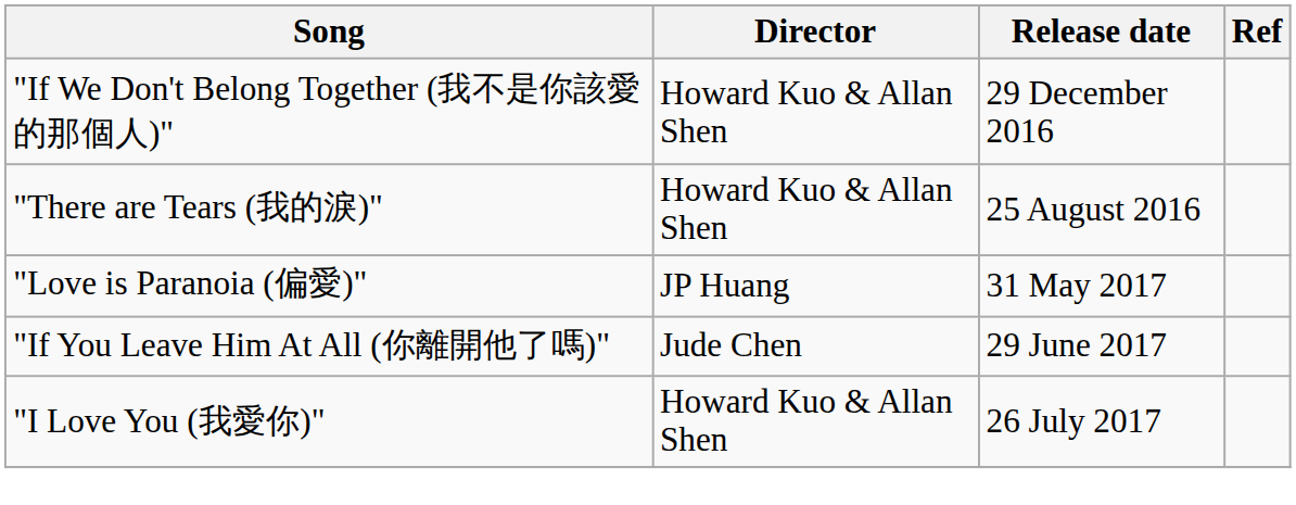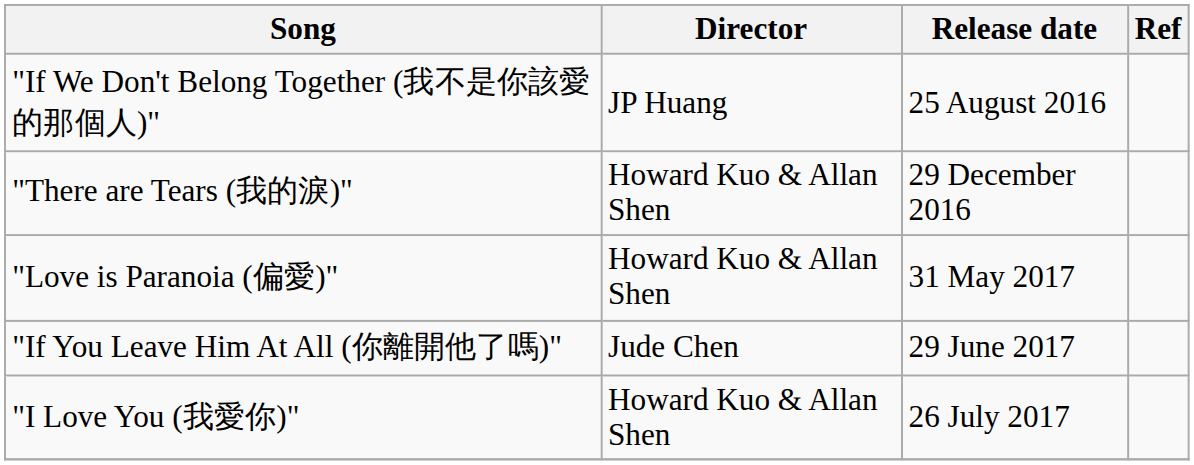 <table class="wikitable sortable">
 <tr>
 <th>Song</th>
 <th>Director</th>
 <th>Release date</th>
 <th class="unsortable">Ref</th>
 </tr>
 <tr>
 <td>"If We Don't Belong Together (我不是你該愛的那個人)"</td>
+<td>JP Huang</td>
+<td>25 August 2016</td>
+<td></td>
+</tr>
+<tr>
+<td>"There are Tears (我的淚)"</td>
 <td>Howard Kuo & Allan Shen</td>
 <td>29 December 2016</td>
 <td></td>
 </tr>
 <tr>
-<td>"There are Tears (我的淚)"</td>
+<td>"Love is Paranoia (偏愛)"</td>
 <td>Howard Kuo & Allan Shen</td>
-<td>25 August 2016</td>
-<td></td>
-</tr>
-<tr>
-<td>"Love is Paranoia (偏愛)"</td>
-<td>JP Huang</td>
 <td>31 May 2017</td>
 <td></td>
 </tr>
 <tr>
 <td>"If You Leave Him At All (你離開他了嗎)"</td>
 <td>Jude Chen</td>
 <td>29 June 2017</td>
 <td></td>
 </tr>
 <tr>
 <td>"I Love You (我愛你)"</td>
 <td>Howard Kuo & Allan Shen</td>
 <td>26 July 2017</td>
 <td></td>
 </tr>
 <tr>
 </tr>
 </table>
